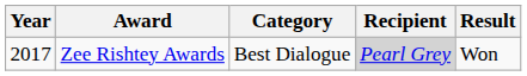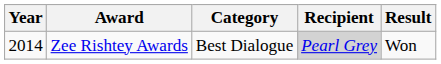 <table class="wikitable">
 <tr>
 <th>Year</th>
 <th>Award</th>
 <th>Category</th>
 <th>Recipient</th>
 <th>Result</th>
 </tr>
 <tr>
-<td>2017</td>
+<td>2014</td>
 <td><a href='#'>Zee Rishtey Awards</a></td>
 <td>Best Dialogue</td>
 <td style="background: lightgrey;"><em><a href='#'>Pearl Grey</a></em></td>
 <td>Won</td>
 </tr>
 </table>
